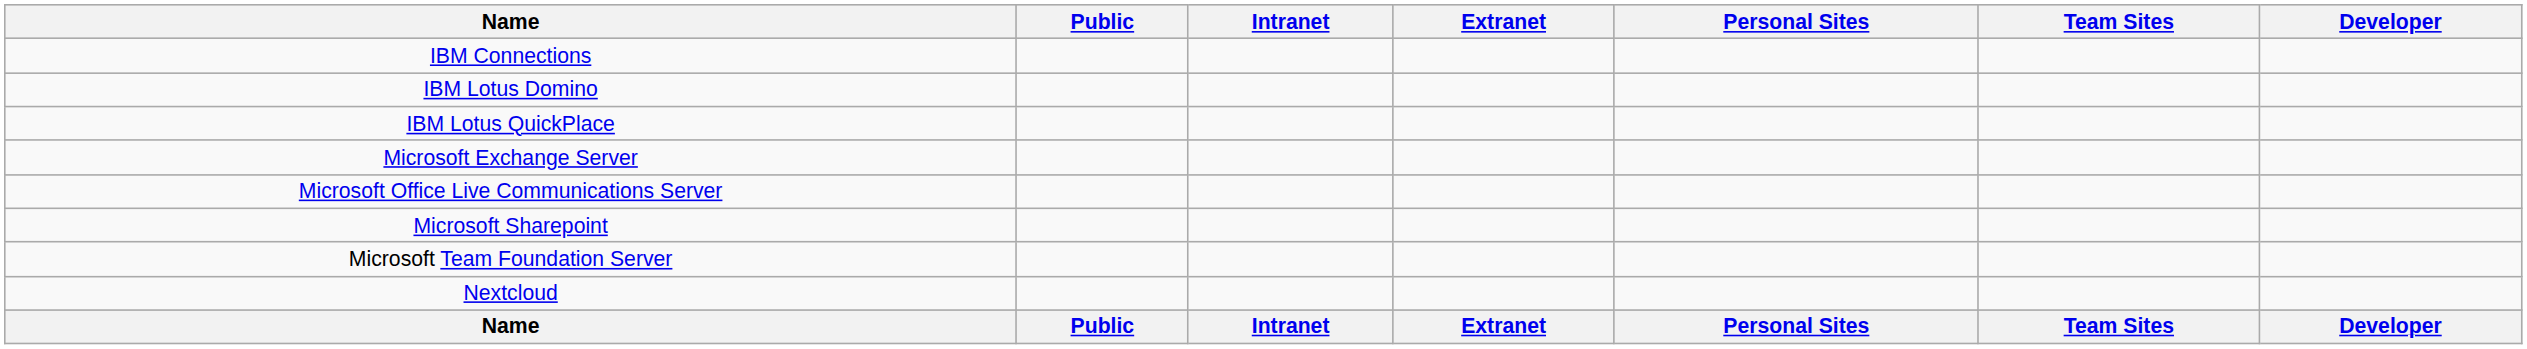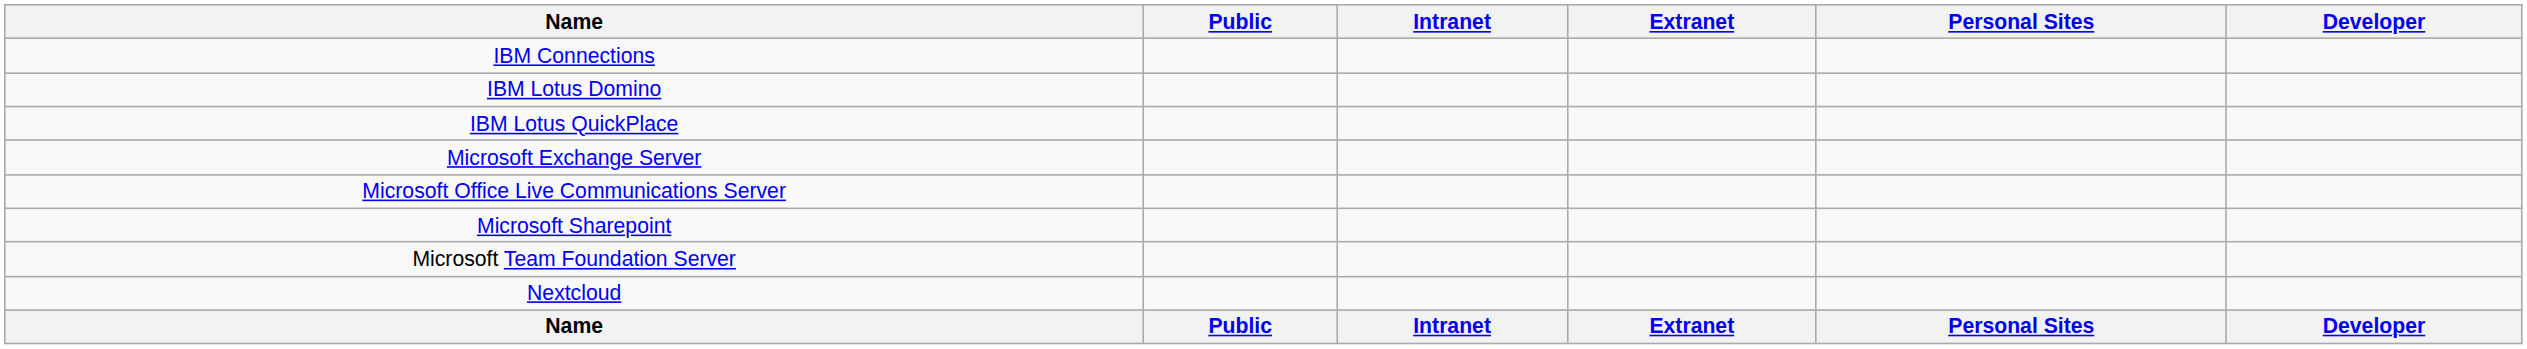 <table class="wikitable sortable sticky-header" style="width: 100%; text-align: center; font-size: smaller;">
 <tr>
 <th>Name</th>
 <th><a href='#'>Public</a></th>
 <th><a href='#'>Intranet</a></th>
 <th><a href='#'>Extranet</a></th>
 <th><a href='#'>Personal Sites</a></th>
-<th><a href='#'>Team Sites</a></th>
 <th><a href='#'>Developer</a></th>
 </tr>
 <tr>
 <td><a href='#'>IBM Connections</a></td>
-<td></td>
 <td></td>
 <td></td>
 <td></td>
 <td></td>
 <td></td>
 </tr>
 <tr>
 <td><a href='#'>IBM Lotus Domino</a></td>
 <td></td>
 <td></td>
 <td></td>
 <td></td>
 <td></td>
-<td></td>
 </tr>
 <tr>
 <td><a href='#'>IBM Lotus QuickPlace</a></td>
-<td></td>
 <td></td>
 <td></td>
 <td></td>
 <td></td>
 <td></td>
 </tr>
 <tr>
 <td><a href='#'>Microsoft Exchange Server</a></td>
 <td></td>
 <td></td>
 <td></td>
 <td></td>
 <td></td>
-<td></td>
 </tr>
 <tr>
 <td><a href='#'>Microsoft Office Live Communications Server</a></td>
-<td></td>
 <td></td>
 <td></td>
 <td></td>
 <td></td>
 <td></td>
 </tr>
 <tr>
 <td><a href='#'>Microsoft Sharepoint</a></td>
 <td></td>
 <td></td>
 <td></td>
 <td></td>
 <td></td>
-<td></td>
 </tr>
 <tr>
 <td>Microsoft <a href='#'>Team Foundation Server</a></td>
-<td></td>
 <td></td>
 <td></td>
 <td></td>
 <td></td>
 <td></td>
 </tr>
 <tr>
 <td><a href='#'>Nextcloud</a></td>
 <td></td>
 <td></td>
 <td></td>
 <td></td>
 <td></td>
-<td></td>
 </tr>
 <tr>
 <th>Name</th>
 <th><a href='#'>Public</a></th>
 <th><a href='#'>Intranet</a></th>
 <th><a href='#'>Extranet</a></th>
 <th><a href='#'>Personal Sites</a></th>
-<th><a href='#'>Team Sites</a></th>
 <th><a href='#'>Developer</a></th>
 </tr>
 </table>
